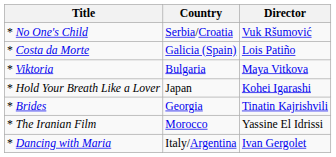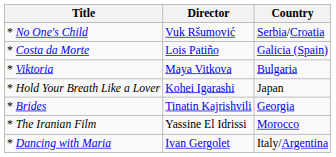 <table class="wikitable">
 <tr>
 <th>Title</th>
+<th>Director</th>
 <th>Country</th>
-<th>Director</th>
 </tr>
 <tr>
 <td>* <em><a href='#'>No One's Child</a></em></td>
+<td><a href='#'>Vuk Ršumović</a></td>
 <td><a href='#'>Serbia</a>/<a href='#'>Croatia</a></td>
-<td><a href='#'>Vuk Ršumović</a></td>
 </tr>
 <tr>
 <td>* <em><a href='#'>Costa da Morte</a></em></td>
+<td><a href='#'>Lois Patiño</a></td>
 <td><a href='#'>Galicia (Spain)</a></td>
-<td><a href='#'>Lois Patiño</a></td>
 </tr>
 <tr>
 <td>* <em><a href='#'>Viktoria</a></em></td>
+<td><a href='#'>Maya Vitkova</a></td>
 <td><a href='#'>Bulgaria</a></td>
-<td><a href='#'>Maya Vitkova</a></td>
 </tr>
 <tr>
 <td>* <em>Hold Your Breath Like a Lover</em></td>
+<td><a href='#'>Kohei Igarashi</a></td>
 <td>Japan</td>
-<td><a href='#'>Kohei Igarashi</a></td>
 </tr>
 <tr>
 <td>* <em><a href='#'>Brides</a></em></td>
+<td><a href='#'>Tinatin Kajrishvili</a></td>
 <td><a href='#'>Georgia</a></td>
-<td><a href='#'>Tinatin Kajrishvili</a></td>
 </tr>
 <tr>
 <td>* <em>The Iranian Film</em></td>
+<td>Yassine El Idrissi</td>
 <td><a href='#'>Morocco</a></td>
-<td>Yassine El Idrissi</td>
 </tr>
 <tr>
 <td>* <em><a href='#'>Dancing with Maria</a></em></td>
+<td><a href='#'>Ivan Gergolet</a></td>
 <td>Italy/<a href='#'>Argentina</a></td>
-<td><a href='#'>Ivan Gergolet</a></td>
 </tr>
 </table>
